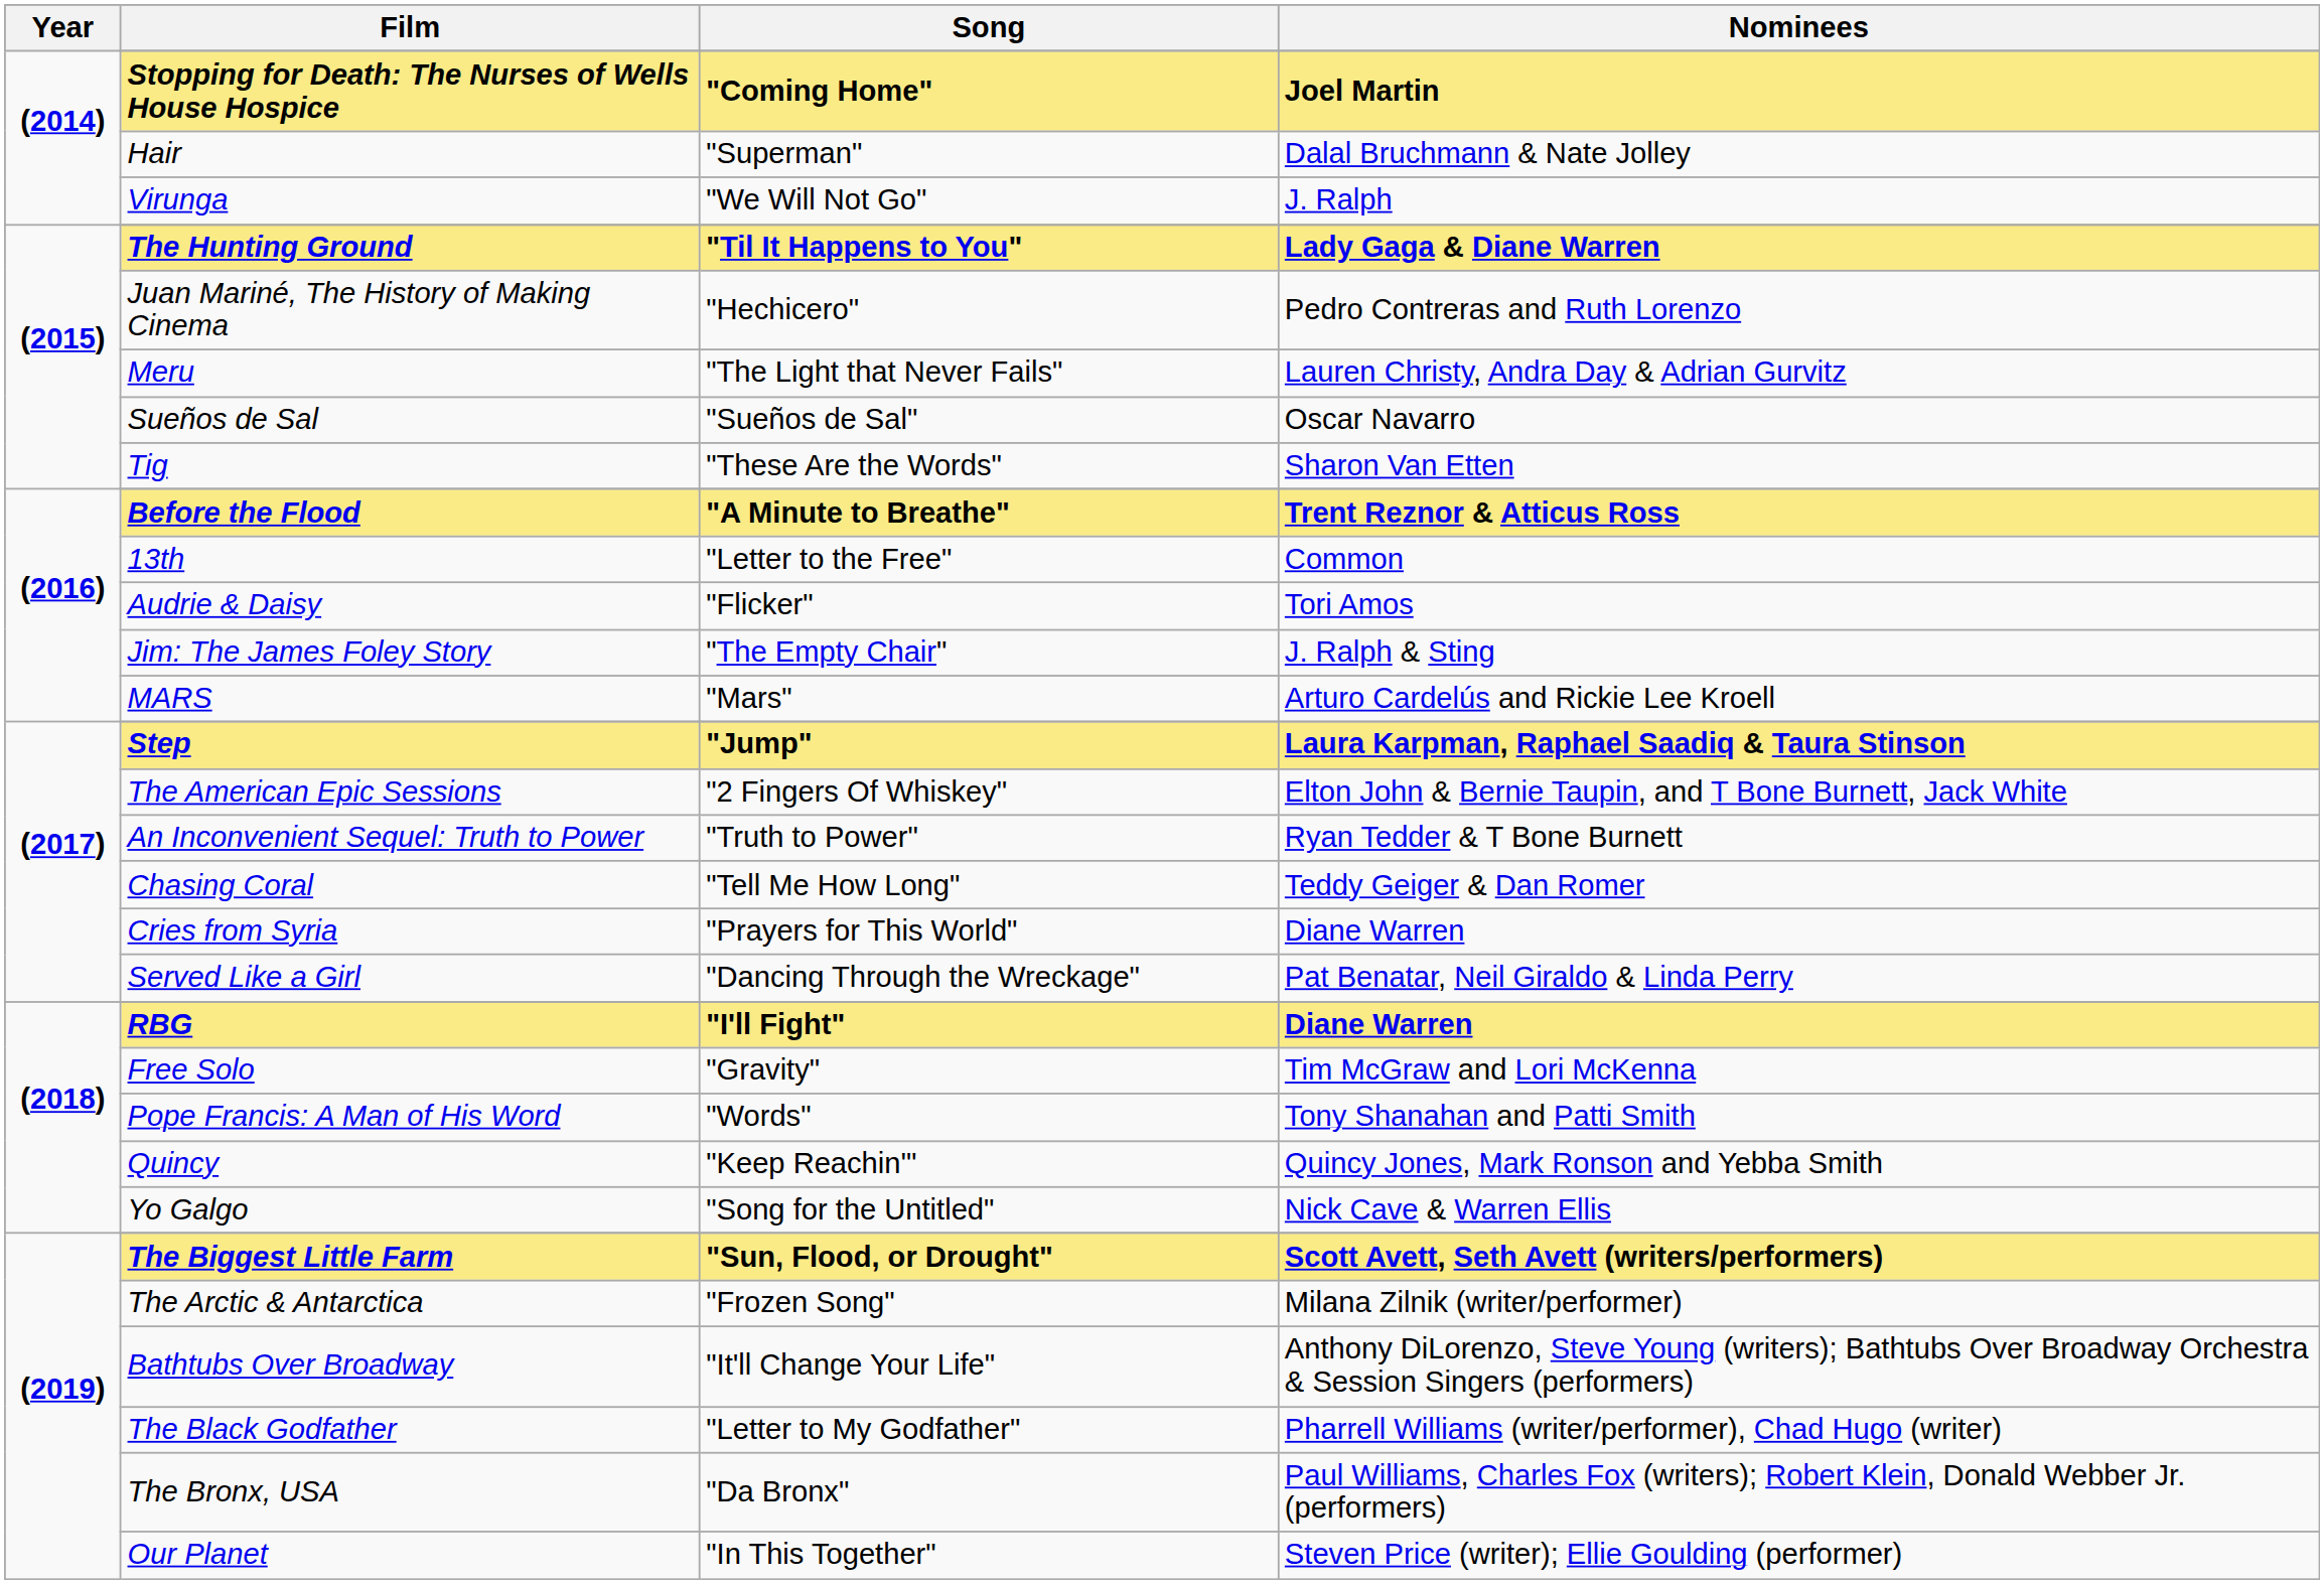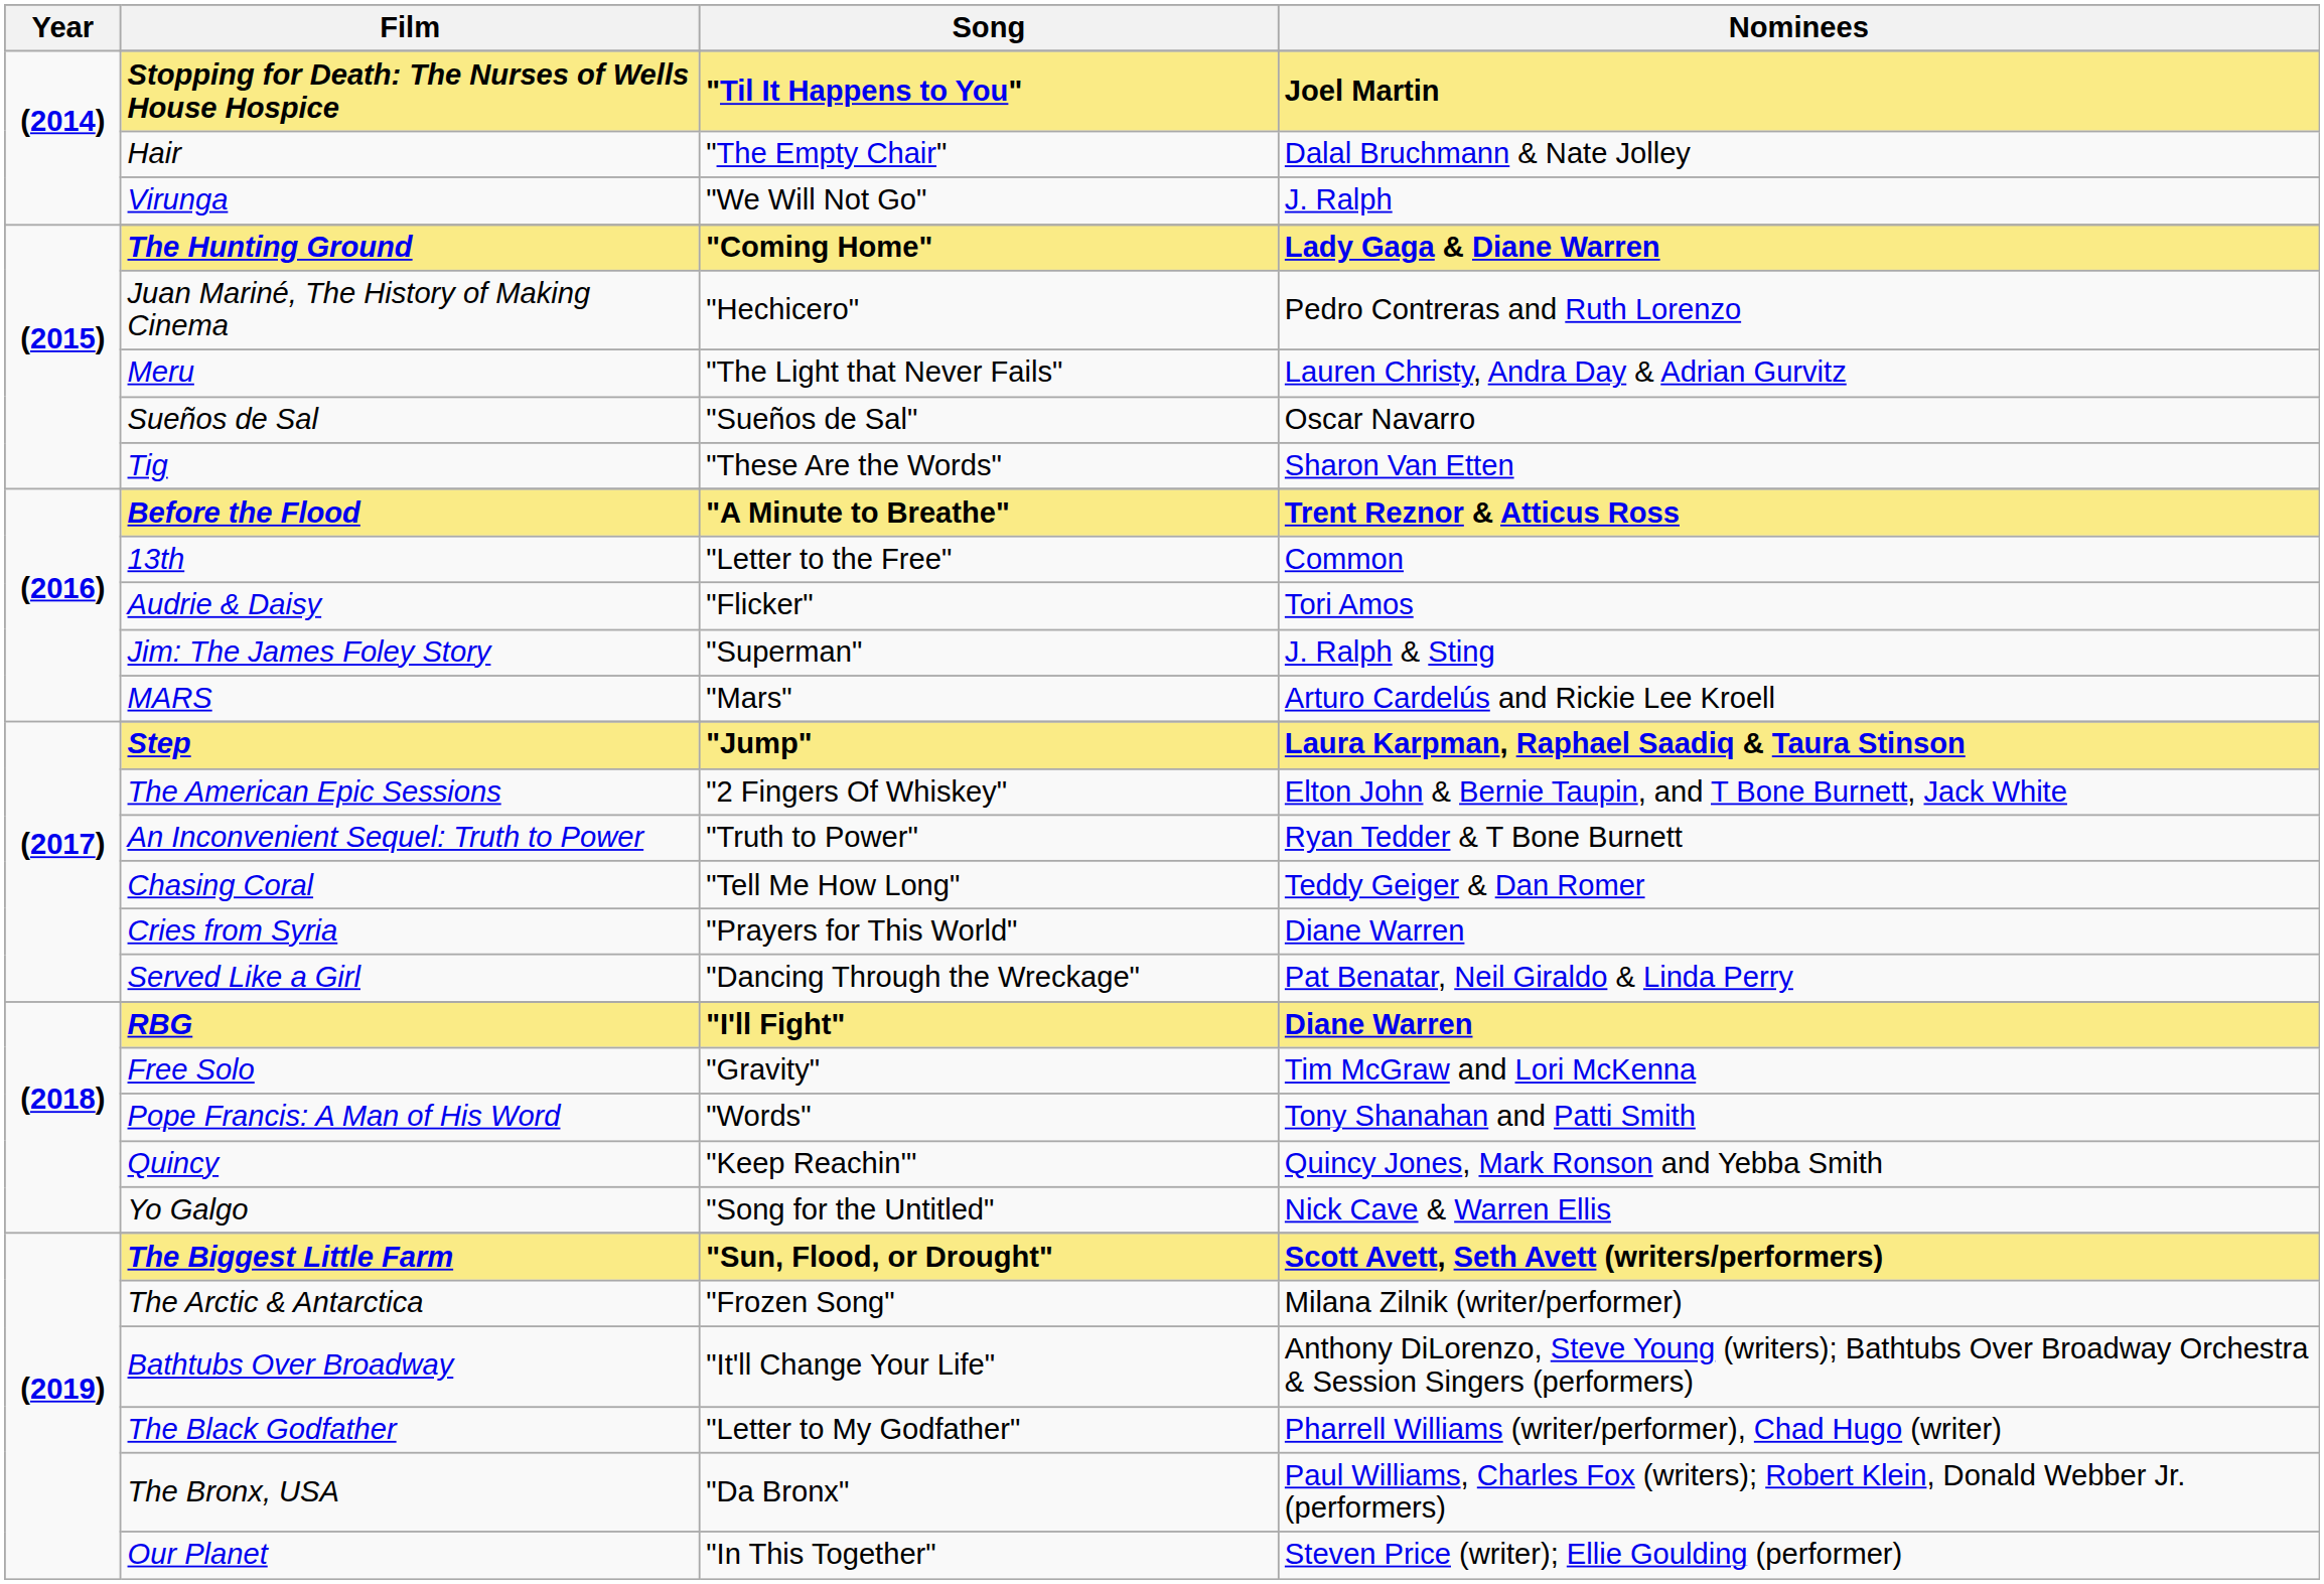 <table class="wikitable" style="width:100%">
 <tr bgcolor="#bebebe">
 <th width="5%">Year</th>
 <th width="25%">Film</th>
 <th width="25%">Song</th>
 <th width="45%">Nominees</th>
 </tr>
 <tr>
 <td rowspan=4 style="text-align:center"><strong>(<a href='#'>2014</a>)</strong><br> <br></td>
 </tr>
 <tr style="background:#FAEB86">
 <td><strong><em>Stopping for Death: The Nurses of Wells House Hospice</em></strong></td>
-<td><strong>"Coming Home"</strong></td>
+<td><strong>"<a href='#'>Til It Happens to You</a>"</strong></td>
 <td><strong>Joel Martin</strong></td>
 </tr>
 <tr>
 <td><em>Hair</em></td>
-<td>"Superman"</td>
+<td>"<a href='#'>The Empty Chair</a>"</td>
 <td><a href='#'>Dalal Bruchmann</a> & Nate Jolley</td>
 </tr>
 <tr>
 <td><em><a href='#'>Virunga</a></em></td>
 <td>"We Will Not Go"</td>
 <td><a href='#'>J. Ralph</a></td>
 </tr>
 <tr>
 <td rowspan=6 style="text-align:center"><strong>(<a href='#'>2015</a>)</strong><br> <br></td>
 </tr>
 <tr style="background:#FAEB86">
 <td><strong><em><a href='#'>The Hunting Ground</a></em></strong></td>
-<td><strong>"<a href='#'>Til It Happens to You</a>"</strong></td>
+<td><strong>"Coming Home"</strong></td>
 <td><strong><a href='#'>Lady Gaga</a> & <a href='#'>Diane Warren</a></strong></td>
 </tr>
 <tr>
 <td><em>Juan Mariné, The History of Making Cinema</em></td>
 <td>"Hechicero"</td>
 <td>Pedro Contreras and <a href='#'>Ruth Lorenzo</a></td>
 </tr>
 <tr>
 <td><em><a href='#'>Meru</a></em></td>
 <td>"The Light that Never Fails"</td>
 <td><a href='#'>Lauren Christy</a>, <a href='#'>Andra Day</a> & <a href='#'>Adrian Gurvitz</a></td>
 </tr>
 <tr>
 <td><em>Sueños de Sal</em></td>
 <td>"Sueños de Sal"</td>
 <td>Oscar Navarro</td>
 </tr>
 <tr>
 <td><em><a href='#'>Tig</a></em></td>
 <td>"These Are the Words"</td>
 <td><a href='#'>Sharon Van Etten</a></td>
 </tr>
 <tr>
 <td rowspan=6 style="text-align:center"><strong>(<a href='#'>2016</a>)</strong><br> <br></td>
 </tr>
 <tr style="background:#FAEB86">
 <td><strong><em><a href='#'>Before the Flood</a></em></strong></td>
 <td><strong>"A Minute to Breathe"</strong></td>
 <td><strong><a href='#'>Trent Reznor</a> & <a href='#'>Atticus Ross</a></strong></td>
 </tr>
 <tr>
 <td><em><a href='#'>13th</a></em></td>
 <td>"Letter to the Free"</td>
 <td><a href='#'>Common</a></td>
 </tr>
 <tr>
 <td><em><a href='#'>Audrie & Daisy</a></em></td>
 <td>"Flicker"</td>
 <td><a href='#'>Tori Amos</a></td>
 </tr>
 <tr>
 <td><em><a href='#'>Jim: The James Foley Story</a></em></td>
-<td>"<a href='#'>The Empty Chair</a>"</td>
+<td>"Superman"</td>
 <td><a href='#'>J. Ralph</a> & <a href='#'>Sting</a></td>
 </tr>
 <tr>
 <td><em><a href='#'>MARS</a></em></td>
 <td>"Mars"</td>
 <td><a href='#'>Arturo Cardelús</a> and Rickie Lee Kroell</td>
 </tr>
 <tr>
 <td rowspan=7 style="text-align:center"><strong>(<a href='#'>2017</a>)</strong><br> <br></td>
 </tr>
 <tr style="background:#FAEB86">
 <td><strong><em><a href='#'>Step</a></em></strong></td>
 <td><strong>"Jump"</strong></td>
 <td><strong><a href='#'>Laura Karpman</a>, <a href='#'>Raphael Saadiq</a> & <a href='#'>Taura Stinson</a></strong></td>
 </tr>
 <tr>
 <td><em><a href='#'>The American Epic Sessions</a></em></td>
 <td>"2 Fingers Of Whiskey"</td>
 <td><a href='#'>Elton John</a> & <a href='#'>Bernie Taupin</a>, and <a href='#'>T Bone Burnett</a>, <a href='#'>Jack White</a></td>
 </tr>
 <tr>
 <td><em><a href='#'>An Inconvenient Sequel: Truth to Power</a></em></td>
 <td>"Truth to Power"</td>
 <td><a href='#'>Ryan Tedder</a> & T Bone Burnett</td>
 </tr>
 <tr>
 <td><em><a href='#'>Chasing Coral</a></em></td>
 <td>"Tell Me How Long"</td>
 <td><a href='#'>Teddy Geiger</a> & <a href='#'>Dan Romer</a></td>
 </tr>
 <tr>
 <td><em><a href='#'>Cries from Syria</a></em></td>
 <td>"Prayers for This World"</td>
 <td><a href='#'>Diane Warren</a></td>
 </tr>
 <tr>
 <td><em><a href='#'>Served Like a Girl</a></em></td>
 <td>"Dancing Through the Wreckage"</td>
 <td><a href='#'>Pat Benatar</a>, <a href='#'>Neil Giraldo</a> & <a href='#'>Linda Perry</a></td>
 </tr>
 <tr>
 <td rowspan=6 style="text-align:center"><strong>(<a href='#'>2018</a>)</strong><br> <br></td>
 </tr>
 <tr style="background:#FAEB86">
 <td><strong><em><a href='#'>RBG</a></em></strong></td>
 <td><strong>"I'll Fight"</strong></td>
 <td><strong><a href='#'>Diane Warren</a></strong></td>
 </tr>
 <tr>
 <td><em><a href='#'>Free Solo</a></em></td>
 <td>"Gravity"</td>
 <td><a href='#'>Tim McGraw</a> and <a href='#'>Lori McKenna</a></td>
 </tr>
 <tr>
 <td><em><a href='#'>Pope Francis: A Man of His Word</a></em></td>
 <td>"Words"</td>
 <td><a href='#'>Tony Shanahan</a> and <a href='#'>Patti Smith</a></td>
 </tr>
 <tr>
 <td><em><a href='#'>Quincy</a></em></td>
 <td>"Keep Reachin'"</td>
 <td><a href='#'>Quincy Jones</a>, <a href='#'>Mark Ronson</a> and Yebba Smith</td>
 </tr>
 <tr>
 <td><em>Yo Galgo</em></td>
 <td>"Song for the Untitled"</td>
 <td><a href='#'>Nick Cave</a> & <a href='#'>Warren Ellis</a></td>
 </tr>
 <tr>
 <td rowspan=7 style="text-align:center"><strong>(<a href='#'>2019</a>)</strong><br> <br></td>
 </tr>
 <tr style="background:#FAEB86">
 <td><strong><em><a href='#'>The Biggest Little Farm</a></em></strong></td>
 <td><strong>"Sun, Flood, or Drought"</strong></td>
 <td><strong> <a href='#'>Scott Avett</a>, <a href='#'>Seth Avett</a> (writers/performers)</strong></td>
 </tr>
 <tr>
 <td><em>The Arctic & Antarctica</em></td>
 <td>"Frozen Song"</td>
 <td>Milana Zilnik (writer/performer)</td>
 </tr>
 <tr>
 <td><em><a href='#'>Bathtubs Over Broadway</a></em></td>
 <td>"It'll Change Your Life"</td>
 <td>Anthony DiLorenzo, <a href='#'>Steve Young</a> (writers); Bathtubs Over Broadway Orchestra & Session Singers (performers)</td>
 </tr>
 <tr>
 <td><em><a href='#'>The Black Godfather</a></em></td>
 <td>"Letter to My Godfather"</td>
 <td><a href='#'>Pharrell Williams</a> (writer/performer), <a href='#'>Chad Hugo</a> (writer)</td>
 </tr>
 <tr>
 <td><em>The Bronx, USA</em></td>
 <td>"Da Bronx"</td>
 <td><a href='#'>Paul Williams</a>, <a href='#'>Charles Fox</a> (writers); <a href='#'>Robert Klein</a>, Donald Webber Jr. (performers)</td>
 </tr>
 <tr>
 <td><em><a href='#'>Our Planet</a></em></td>
 <td>"In This Together"</td>
 <td><a href='#'>Steven Price</a> (writer); <a href='#'>Ellie Goulding</a> (performer)</td>
 </tr>
 </table>
